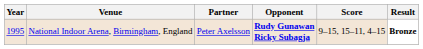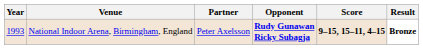 <table class="sortable wikitable" style="font-size: 90%;">
 <tr>
 <th>Year</th>
 <th>Venue</th>
 <th>Partner</th>
 <th>Opponent</th>
 <th>Score</th>
 <th>Result</th>
 </tr>
 <tr style="background:#F3E6D7">
-<td align="center"><a href='#'>1995</a></td>
+<td align="center"><a href='#'>1993</a></td>
 <td align="left"><a href='#'>National Indoor Arena</a>, <a href='#'>Birmingham</a>, England</td>
 <td align="left"> <a href='#'>Peter Axelsson</a></td>
 <td align="left"><strong> <a href='#'>Rudy Gunawan</a> <br> <a href='#'>Ricky Subagja</a></strong></td>
-<td align="left">9–15, 15–11, 4–15</td>
+<td align="left"><strong>9–15, 15–11, 4–15</strong></td>
 <td style="text-align:left; background:white"> <strong>Bronze</strong></td>
 </tr>
 </table>
